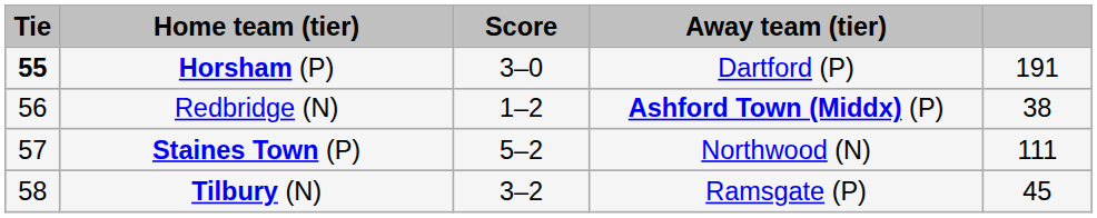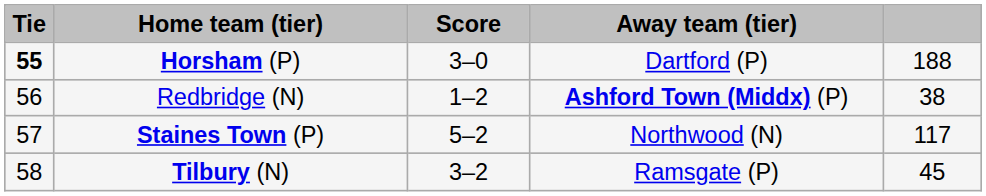 <table class="wikitable" style="width: 600px; background:WhiteSmoke; text-align:center; font-size:90%">
 <tr>
 <td scope="col" style="width:  5.00%; background:silver;"><strong>Tie</strong></td>
 <td scope="col" style="width: 36.25%; background:silver;"><strong>Home team (tier)</strong></td>
 <td scope="col" style="width: 12.50%; background:silver;"><strong>Score</strong></td>
 <td scope="col" style="width: 36.25%; background:silver;"><strong>Away team (tier)</strong></td>
 <td scope="col" style="width: 10.00%; background:silver;"><strong></strong></td>
 </tr>
 <tr>
 <td><strong>55</strong></td>
 <td><strong><a href='#'>Horsham</a></strong> (P)</td>
 <td>3–0</td>
 <td><a href='#'>Dartford</a> (P)</td>
-<td>191</td>
+<td>188</td>
 </tr>
 <tr>
 <td>56</td>
 <td><a href='#'>Redbridge</a> (N)</td>
 <td>1–2</td>
 <td><strong><a href='#'>Ashford Town (Middx)</a></strong> (P)</td>
 <td>38</td>
 </tr>
 <tr>
 <td>57</td>
 <td><strong><a href='#'>Staines Town</a></strong> (P)</td>
 <td>5–2 </td>
 <td><a href='#'>Northwood</a> (N)</td>
-<td>111</td>
+<td>117</td>
 </tr>
 <tr>
 <td>58</td>
 <td><strong><a href='#'>Tilbury</a></strong> (N)</td>
 <td>3–2 </td>
 <td><a href='#'>Ramsgate</a> (P)</td>
 <td>45</td>
 </tr>
 </table>
